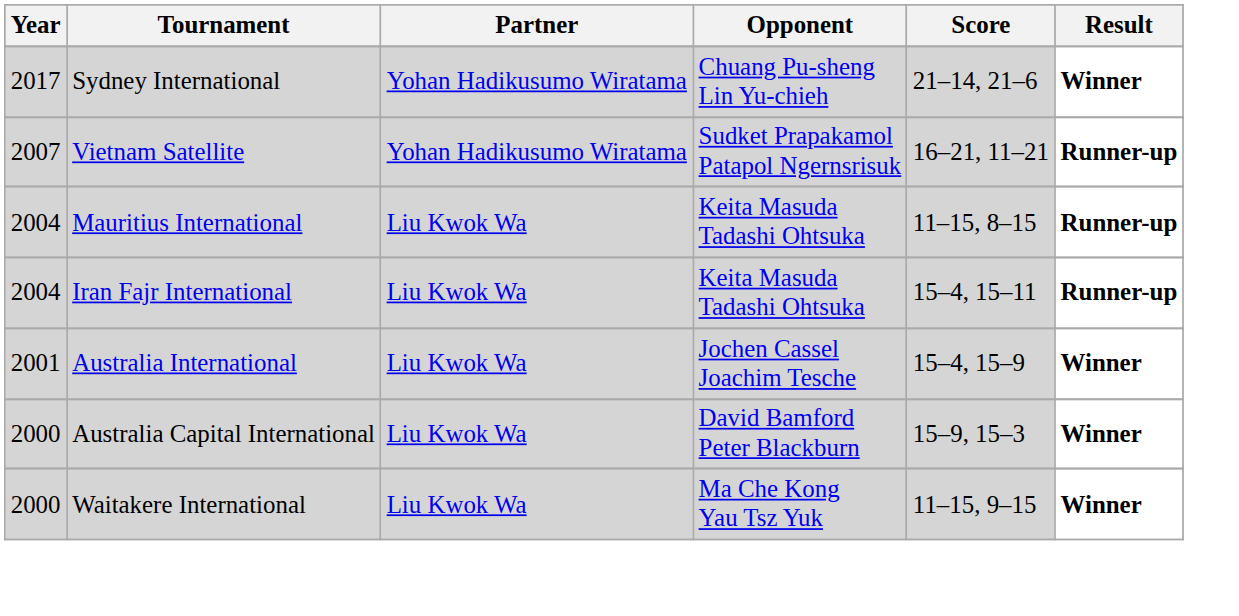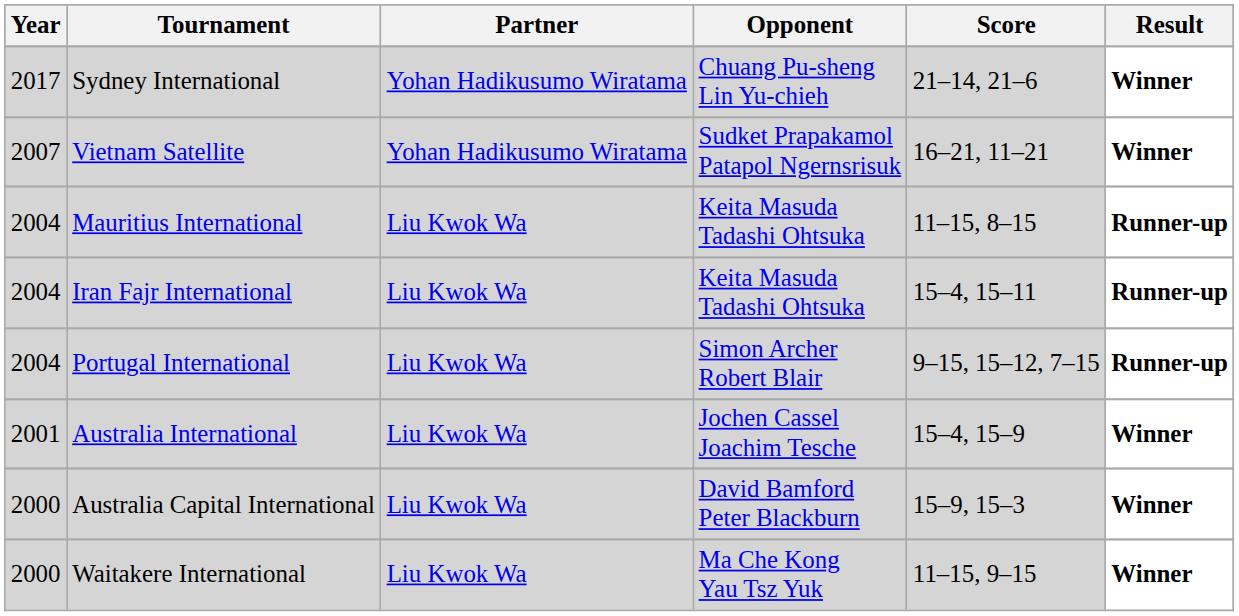 <table class="sortable wikitable" style="font-size: 90%;">
 <tr>
 <th>Year</th>
 <th>Tournament</th>
 <th>Partner</th>
 <th>Opponent</th>
 <th>Score</th>
 <th>Result</th>
 </tr>
 <tr>
 </tr>
 <tr style="background:#D5D5D5">
 <td align="center">2017</td>
 <td align="left">Sydney International</td>
 <td align="left"> <a href='#'>Yohan Hadikusumo Wiratama</a></td>
 <td align="left"> <a href='#'>Chuang Pu-sheng</a><br> <a href='#'>Lin Yu-chieh</a></td>
 <td align="left">21–14, 21–6</td>
 <td style="text-align:left; background:white"> <strong>Winner</strong></td>
 </tr>
 <tr>
 </tr>
 <tr style="background:#D5D5D5">
 <td align="center">2007</td>
 <td align="left"><a href='#'>Vietnam Satellite</a></td>
 <td align="left"> <a href='#'>Yohan Hadikusumo Wiratama</a></td>
 <td align="left"> <a href='#'>Sudket Prapakamol</a><br> <a href='#'>Patapol Ngernsrisuk</a></td>
 <td align="left">16–21, 11–21</td>
-<td style="text-align:left; background:white"> <strong>Runner-up</strong></td>
+<td style="text-align:left; background:white"> <strong>Winner</strong></td>
 </tr>
 <tr>
 </tr>
 <tr style="background:#D5D5D5">
 <td align="center">2004</td>
 <td align="left"><a href='#'>Mauritius International</a></td>
 <td align="left"> <a href='#'>Liu Kwok Wa</a></td>
 <td align="left"> <a href='#'>Keita Masuda</a><br> <a href='#'>Tadashi Ohtsuka</a></td>
 <td align="left">11–15, 8–15</td>
 <td style="text-align:left; background:white"> <strong>Runner-up</strong></td>
 </tr>
 <tr>
 </tr>
 <tr style="background:#D5D5D5">
 <td align="center">2004</td>
 <td align="left"><a href='#'>Iran Fajr International</a></td>
 <td align="left"> <a href='#'>Liu Kwok Wa</a></td>
 <td align="left"> <a href='#'>Keita Masuda</a><br> <a href='#'>Tadashi Ohtsuka</a></td>
 <td align="left">15–4, 15–11</td>
 <td style="text-align:left; background:white"> <strong>Runner-up</strong></td>
 </tr>
 <tr>
+</tr>
+<tr style="background:#D5D5D5">
+<td align="center">2004</td>
+<td align="left"><a href='#'>Portugal International</a></td>
+<td align="left"> <a href='#'>Liu Kwok Wa</a></td>
+<td align="left"> <a href='#'>Simon Archer</a><br> <a href='#'>Robert Blair</a></td>
+<td align="left">9–15, 15–12, 7–15</td>
+<td style="text-align:left; background:white"> <strong>Runner-up</strong></td>
 </tr>
 <tr>
 </tr>
 <tr style="background:#D5D5D5">
 <td align="center">2001</td>
 <td align="left"><a href='#'>Australia International</a></td>
 <td align="left"> <a href='#'>Liu Kwok Wa</a></td>
 <td align="left"> <a href='#'>Jochen Cassel</a><br> <a href='#'>Joachim Tesche</a></td>
 <td align="left">15–4, 15–9</td>
 <td style="text-align:left; background:white"> <strong>Winner</strong></td>
 </tr>
 <tr>
 </tr>
 <tr style="background:#D5D5D5">
 <td align="center">2000</td>
 <td align="left">Australia Capital International</td>
 <td align="left"> <a href='#'>Liu Kwok Wa</a></td>
 <td align="left"> <a href='#'>David Bamford</a><br> <a href='#'>Peter Blackburn</a></td>
 <td align="left">15–9, 15–3</td>
 <td style="text-align:left; background:white"> <strong>Winner</strong></td>
 </tr>
 <tr>
 </tr>
 <tr style="background:#D5D5D5">
 <td align="center">2000</td>
 <td align="left">Waitakere International</td>
 <td align="left"> <a href='#'>Liu Kwok Wa</a></td>
 <td align="left"> <a href='#'>Ma Che Kong</a><br> <a href='#'>Yau Tsz Yuk</a></td>
 <td align="left">11–15, 9–15</td>
 <td style="text-align:left; background:white"> <strong>Winner</strong></td>
 </tr>
 </table>
